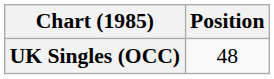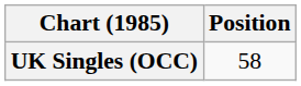 <table class="wikitable plainrowheaders" style="text-align:center">
 <tr>
 <th>Chart (1985)</th>
 <th>Position</th>
 </tr>
 <tr>
 <th scope="row">UK Singles (OCC)</th>
-<td>48</td>
+<td>58</td>
 </tr>
 </table>
